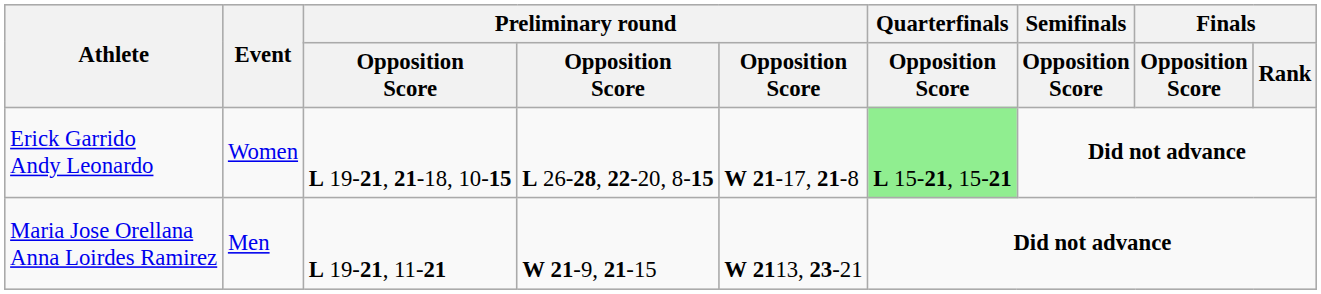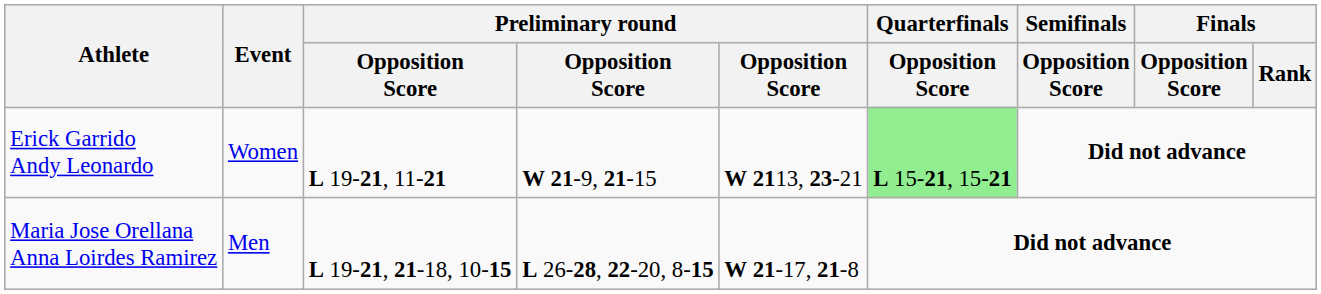 <table class="wikitable" border="1" style="font-size:90%">
 <tr>
 <th rowspan=2>Athlete</th>
 <th rowspan=2>Event</th>
 <th colspan=3>Preliminary round</th>
 <th>Quarterfinals</th>
 <th>Semifinals</th>
 <th colspan=2>Finals</th>
 </tr>
 <tr>
 <th>Opposition<br>Score</th>
 <th>Opposition<br>Score</th>
 <th>Opposition<br>Score</th>
 <th>Opposition<br>Score</th>
 <th>Opposition<br>Score</th>
 <th>Opposition<br>Score</th>
 <th>Rank</th>
 </tr>
 <tr>
 <td><a href='#'>Erick Garrido</a><br><a href='#'>Andy Leonardo</a></td>
 <td><a href='#'>Women</a></td>
-<td><br><br><strong>L</strong> 19-<strong>21</strong>, <strong>21</strong>-18, 10-<strong>15</strong></td>
-<td><br><br><strong>L</strong> 26-<strong>28</strong>, <strong>22</strong>-20, 8-<strong>15</strong></td>
-<td><br><br><strong>W</strong> <strong>21</strong>-17, <strong>21</strong>-8</td>
+<td><br><br><strong>L</strong> 19-<strong>21</strong>, 11-<strong>21</strong></td>
+<td><br><br><strong>W</strong> <strong>21</strong>-9, <strong>21</strong>-15</td>
+<td><br><br><strong>W</strong> <strong>21</strong>13, <strong>23</strong>-21</td>
 <td style="background: lightgreen;"><br><br><strong>L</strong> 15-<strong>21</strong>, 15-<strong>21</strong></td>
 <td align="center" colspan="7"><strong>Did not advance</strong></td>
 </tr>
 <tr>
 <td><a href='#'>Maria Jose Orellana</a><br><a href='#'>Anna Loirdes Ramirez</a></td>
 <td><a href='#'>Men</a></td>
-<td><br><br><strong>L</strong> 19-<strong>21</strong>, 11-<strong>21</strong></td>
-<td><br><br><strong>W</strong> <strong>21</strong>-9, <strong>21</strong>-15</td>
-<td><br><br><strong>W</strong> <strong>21</strong>13, <strong>23</strong>-21</td>
+<td><br><br><strong>L</strong> 19-<strong>21</strong>, <strong>21</strong>-18, 10-<strong>15</strong></td>
+<td><br><br><strong>L</strong> 26-<strong>28</strong>, <strong>22</strong>-20, 8-<strong>15</strong></td>
+<td><br><br><strong>W</strong> <strong>21</strong>-17, <strong>21</strong>-8</td>
 <td align="center" colspan="7"><strong>Did not advance</strong></td>
 </tr>
 </table>
